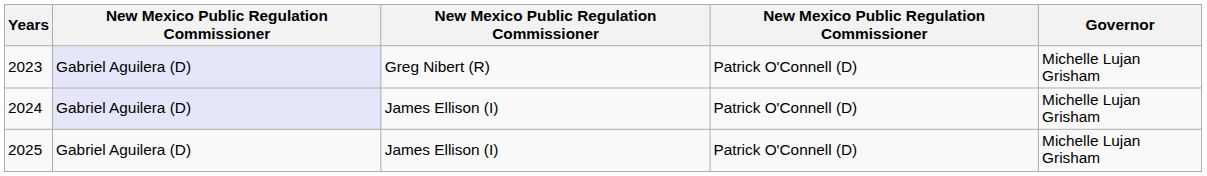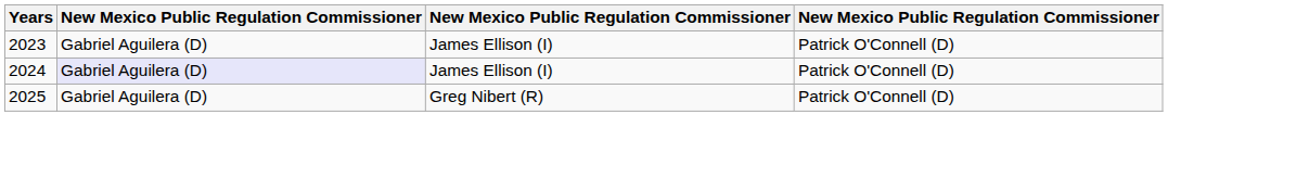 <table class="wikitable">
 <tr>
 <th>Years</th>
 <th>New Mexico Public Regulation Commissioner</th>
 <th>New Mexico Public Regulation Commissioner</th>
 <th>New Mexico Public Regulation Commissioner</th>
-<th>Governor</th>
 </tr>
 <tr>
 <td>2023</td>
-<td style="background: lavender;">Gabriel Aguilera (D)</td>
-<td>Greg Nibert (R)</td>
+<td>Gabriel Aguilera (D)</td>
+<td>James Ellison (I)</td>
 <td>Patrick O'Connell (D)</td>
-<td>Michelle Lujan Grisham</td>
 </tr>
 <tr>
 <td>2024</td>
 <td style="background: lavender;">Gabriel Aguilera (D)</td>
 <td>James Ellison (I)</td>
 <td>Patrick O'Connell (D)</td>
-<td>Michelle Lujan Grisham</td>
 </tr>
 <tr>
 <td>2025</td>
 <td>Gabriel Aguilera (D)</td>
-<td>James Ellison (I)</td>
+<td>Greg Nibert (R)</td>
 <td>Patrick O'Connell (D)</td>
-<td>Michelle Lujan Grisham</td>
 </tr>
 </table>
